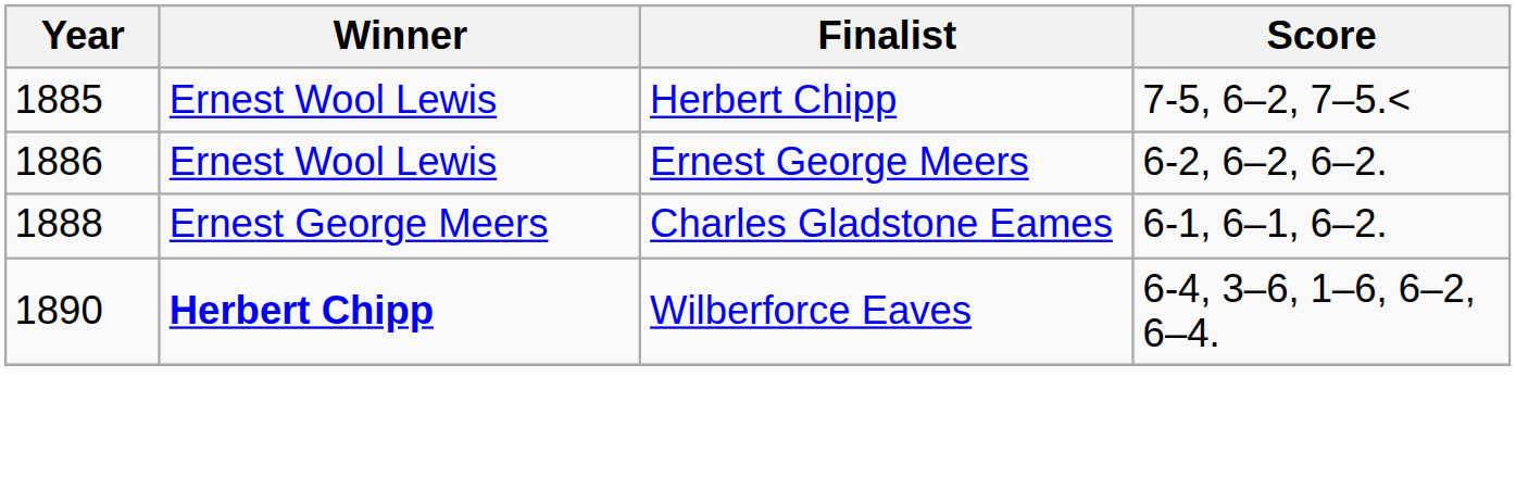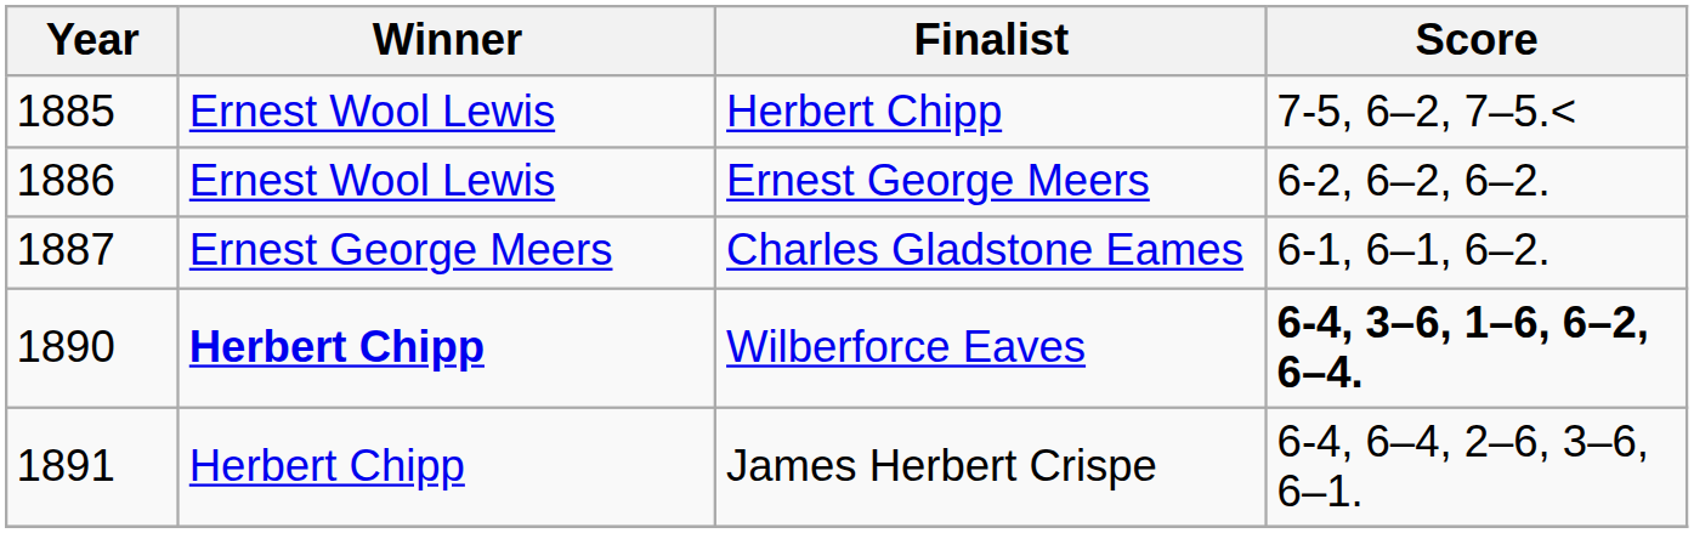 <table class="wikitable">
 <tr>
 <th style="width:60px;">Year</th>
 <th style="width:220px;">Winner</th>
 <th style="width:220px;">Finalist</th>
 <th style="width:170px;">Score</th>
 </tr>
 <tr>
 <td>1885</td>
 <td>  <a href='#'>Ernest Wool Lewis</a></td>
 <td> <a href='#'>Herbert Chipp</a></td>
 <td>7-5, 6–2, 7–5.<</td>
 </tr>
 <tr>
 <td>1886</td>
 <td> <a href='#'>Ernest Wool Lewis</a></td>
 <td> <a href='#'>Ernest George Meers</a></td>
 <td>6-2, 6–2, 6–2.</td>
 </tr>
 <tr>
-<td>1888</td>
+<td>1887</td>
 <td> <a href='#'>Ernest George Meers</a></td>
 <td> <a href='#'>Charles Gladstone Eames</a></td>
 <td>6-1, 6–1, 6–2.</td>
 </tr>
 <tr>
 <td>1890</td>
 <td><strong> <a href='#'>Herbert Chipp</a></strong></td>
 <td> <a href='#'>Wilberforce Eaves</a></td>
-<td>6-4, 3–6, 1–6, 6–2, 6–4.</td>
+<td><strong>6-4, 3–6, 1–6, 6–2, 6–4.</strong></td>
+</tr>
+<tr>
+<td>1891</td>
+<td> <a href='#'>Herbert Chipp</a></td>
+<td> James Herbert Crispe</td>
+<td>6-4, 6–4, 2–6, 3–6, 6–1.</td>
 </tr>
 <tr>
 </tr>
 </table>
